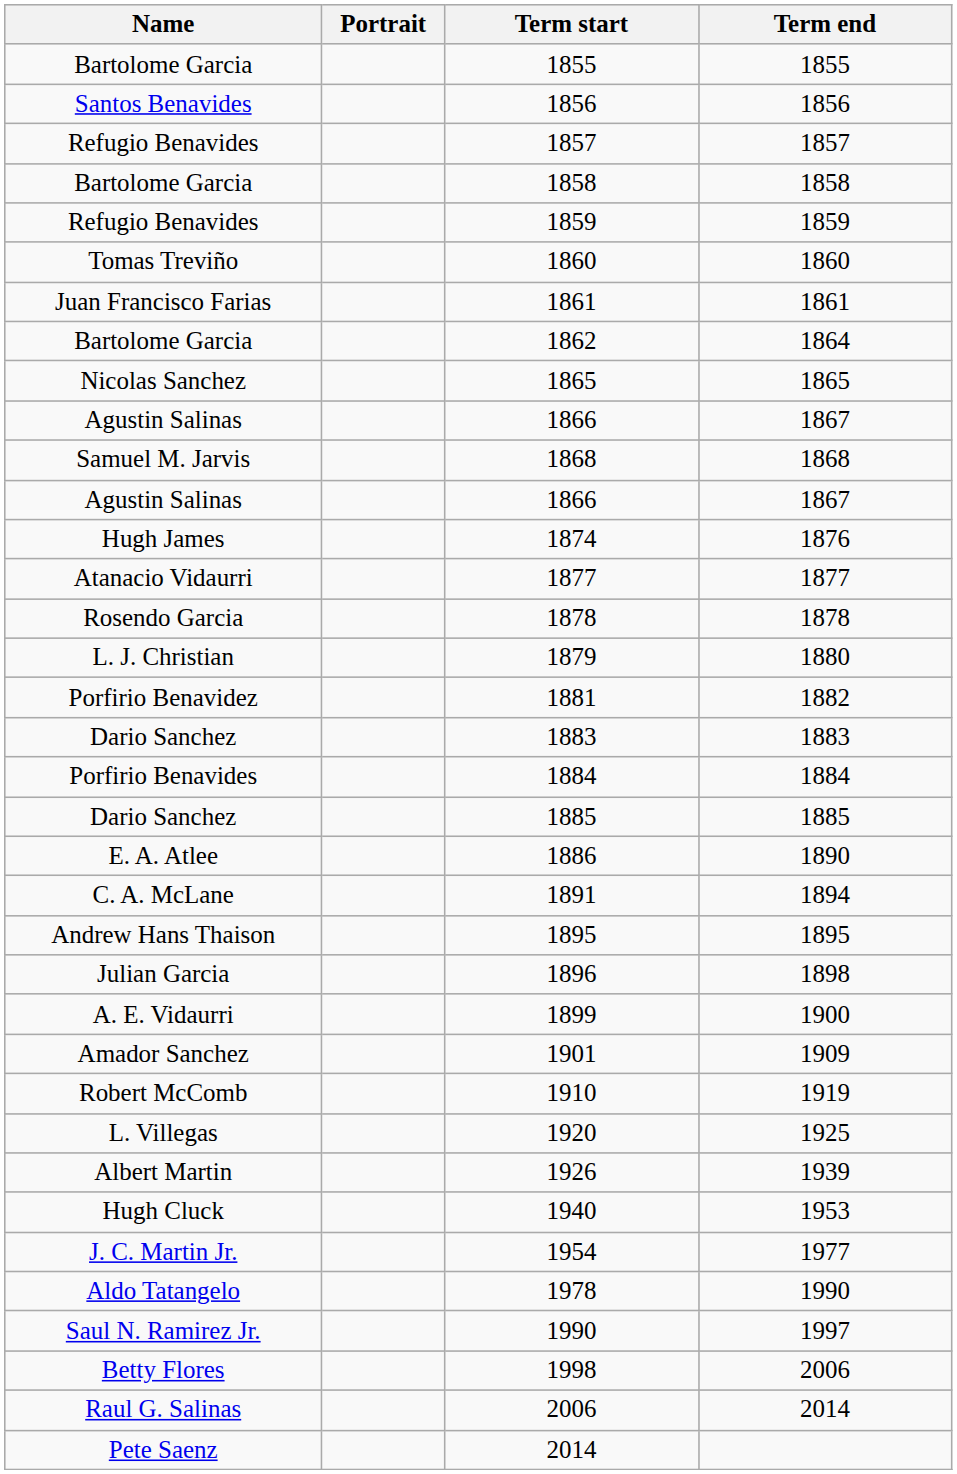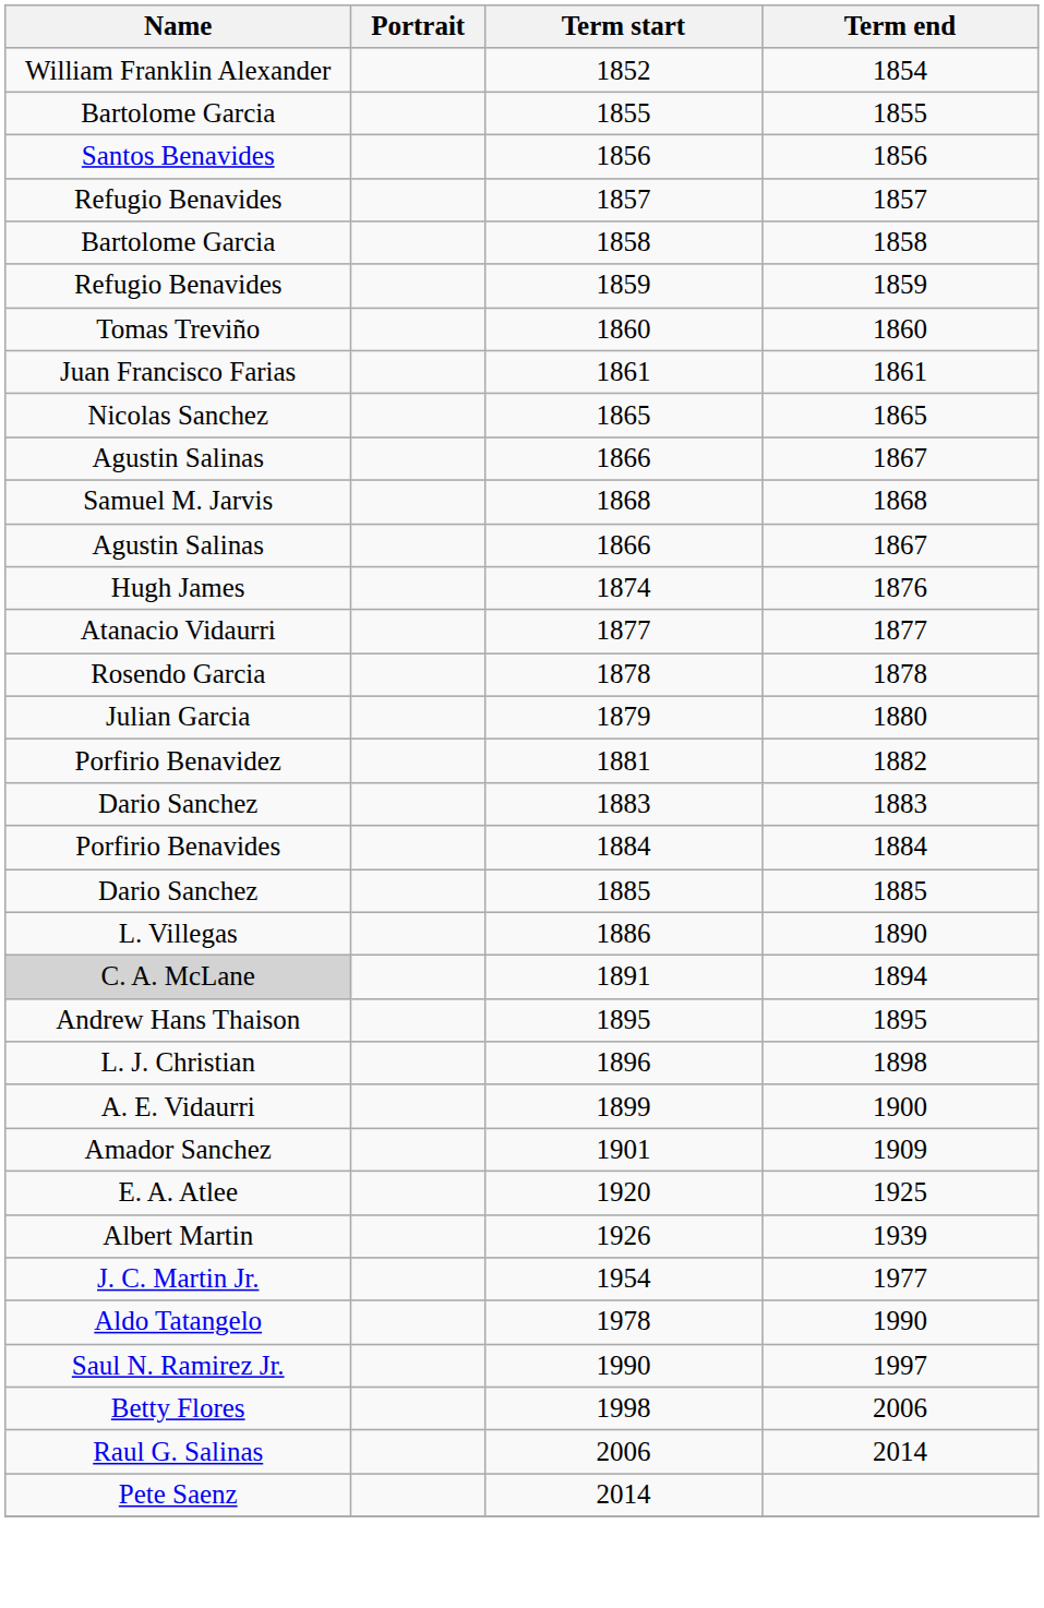 <table class="wikitable" style="text-align:center">
 <tr>
 <th width="25%">Name</th>
 <th width="8%">Portrait</th>
 <th width="20%">Term start</th>
 <th width="20%">Term end</th>
+</tr>
+<tr>
+<td>William Franklin Alexander</td>
+<td></td>
+<td>1852</td>
+<td>1854</td>
 </tr>
 <tr>
 <td>Bartolome Garcia</td>
 <td></td>
 <td>1855</td>
 <td>1855</td>
 </tr>
 <tr>
 <td><a href='#'>Santos Benavides</a></td>
 <td></td>
 <td>1856</td>
 <td>1856</td>
 </tr>
 <tr>
 <td>Refugio Benavides</td>
 <td></td>
 <td>1857</td>
 <td>1857</td>
 </tr>
 <tr>
 <td>Bartolome Garcia</td>
 <td></td>
 <td>1858</td>
 <td>1858</td>
 </tr>
 <tr>
 <td>Refugio Benavides</td>
 <td></td>
 <td>1859</td>
 <td>1859</td>
 </tr>
 <tr>
 <td>Tomas Treviño</td>
 <td></td>
 <td>1860</td>
 <td>1860</td>
 </tr>
 <tr>
 <td>Juan Francisco Farias</td>
 <td></td>
 <td>1861</td>
 <td>1861</td>
 </tr>
 <tr>
-<td>Bartolome Garcia</td>
-<td></td>
-<td>1862</td>
-<td>1864</td>
-</tr>
-<tr>
 <td>Nicolas Sanchez</td>
 <td></td>
 <td>1865</td>
 <td>1865</td>
 </tr>
 <tr>
 <td>Agustin Salinas</td>
 <td></td>
 <td>1866</td>
 <td>1867</td>
 </tr>
 <tr>
 <td>Samuel M. Jarvis</td>
 <td></td>
 <td>1868</td>
 <td>1868</td>
 </tr>
 <tr>
 <td>Agustin Salinas</td>
 <td></td>
 <td>1866</td>
 <td>1867</td>
 </tr>
 <tr>
 <td>Hugh James</td>
 <td></td>
 <td>1874</td>
 <td>1876</td>
 </tr>
 <tr>
 <td>Atanacio Vidaurri</td>
 <td></td>
 <td>1877</td>
 <td>1877</td>
 </tr>
 <tr>
 <td>Rosendo Garcia</td>
 <td></td>
 <td>1878</td>
 <td>1878</td>
 </tr>
 <tr>
-<td>L. J. Christian</td>
+<td>Julian Garcia</td>
 <td></td>
 <td>1879</td>
 <td>1880</td>
 </tr>
 <tr>
 <td>Porfirio Benavidez</td>
 <td></td>
 <td>1881</td>
 <td>1882</td>
 </tr>
 <tr>
 <td>Dario Sanchez</td>
 <td></td>
 <td>1883</td>
 <td>1883</td>
 </tr>
 <tr>
 <td>Porfirio Benavides</td>
 <td></td>
 <td>1884</td>
 <td>1884</td>
 </tr>
 <tr>
 <td>Dario Sanchez</td>
 <td></td>
 <td>1885</td>
 <td>1885</td>
 </tr>
 <tr>
-<td>E. A. Atlee</td>
+<td>L. Villegas</td>
 <td></td>
 <td>1886</td>
 <td>1890</td>
 </tr>
 <tr>
-<td>C. A. McLane</td>
+<td style="background: lightgrey;">C. A. McLane</td>
 <td></td>
 <td>1891</td>
 <td>1894</td>
 </tr>
 <tr>
 <td>Andrew Hans Thaison</td>
 <td></td>
 <td>1895</td>
 <td>1895</td>
 </tr>
 <tr>
-<td>Julian Garcia</td>
+<td>L. J. Christian</td>
 <td></td>
 <td>1896</td>
 <td>1898</td>
 </tr>
 <tr>
 <td>A. E. Vidaurri</td>
 <td></td>
 <td>1899</td>
 <td>1900</td>
 </tr>
 <tr>
 <td>Amador Sanchez</td>
 <td></td>
 <td>1901</td>
 <td>1909</td>
 </tr>
 <tr>
-<td>Robert McComb</td>
-<td></td>
-<td>1910</td>
-<td>1919</td>
-</tr>
-<tr>
-<td>L. Villegas</td>
+<td>E. A. Atlee</td>
 <td></td>
 <td>1920</td>
 <td>1925</td>
 </tr>
 <tr>
 <td>Albert Martin</td>
 <td></td>
 <td>1926</td>
 <td>1939</td>
-</tr>
-<tr>
-<td>Hugh Cluck</td>
-<td></td>
-<td>1940</td>
-<td>1953</td>
 </tr>
 <tr>
 <td><a href='#'>J. C. Martin Jr.</a></td>
 <td></td>
 <td>1954</td>
 <td>1977</td>
 </tr>
 <tr>
 <td><a href='#'>Aldo Tatangelo</a></td>
 <td></td>
 <td>1978</td>
 <td>1990</td>
 </tr>
 <tr>
 <td><a href='#'>Saul N. Ramirez Jr.</a></td>
 <td></td>
 <td>1990</td>
 <td>1997</td>
 </tr>
 <tr>
 <td><a href='#'>Betty Flores</a></td>
 <td></td>
 <td>1998</td>
 <td>2006</td>
 </tr>
 <tr>
 <td><a href='#'>Raul G. Salinas</a></td>
 <td></td>
 <td>2006</td>
 <td>2014</td>
 </tr>
 <tr>
 <td><a href='#'>Pete Saenz</a></td>
 <td></td>
 <td>2014</td>
 <td></td>
 </tr>
 <tr>
 </tr>
 </table>
